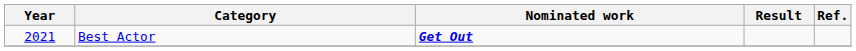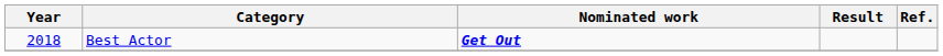 <table class=wikitable>
 <tr>
 <th scope="col" style="width:5em;">Year</th>
 <th scope="col" style="width:26em;">Category</th>
 <th scope="col" style="width:25em;">Nominated work</th>
 <th scope="col" style="width:5em;">Result</th>
 <th>Ref.</th>
 </tr>
 <tr>
-<td style="text-align:center;"><a href='#'>2021</a></td>
+<td style="text-align:center;"><a href='#'>2018</a></td>
 <td><a href='#'>Best Actor</a></td>
 <td><strong><em><a href='#'>Get Out</a></em></strong></td>
 <td></td>
 <td></td>
 </tr>
 <tr>
 </tr>
 </table>
